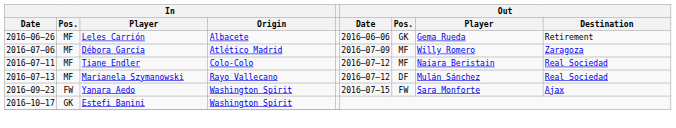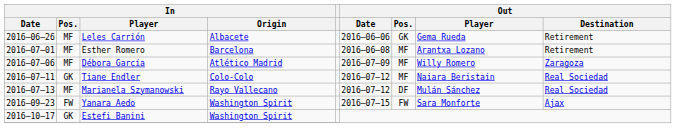 <table class="wikitable">
 <tr>
 <th colspan=4>In</th>
 <th></th>
 <th colspan=4>Out</th>
 </tr>
 <tr>
 <th>Date</th>
 <th>Pos.</th>
 <th width=200px>Player</th>
 <th width=200px>Origin</th>
 <th></th>
 <th>Date</th>
 <th>Pos.</th>
 <th width=200px>Player</th>
 <th width=200px>Destination</th>
 </tr>
 <tr align=center>
 <td>2016–06–26 </td>
 <td>MF</td>
 <td align=left> <a href='#'>Leles Carrión</a></td>
 <td align=left> <a href='#'>Albacete</a></td>
 <td></td>
 <td>2016–06–06</td>
 <td>GK</td>
 <td align=left> <a href='#'>Gema Rueda</a></td>
 <td align=left>Retirement</td>
 </tr>
 <tr align=center>
+<td>2016–07–01 </td>
+<td>MF</td>
+<td align=left> Esther Romero</td>
+<td align=left> <a href='#'>Barcelona</a></td>
+<td></td>
+<td>2016–06–08</td>
+<td>MF</td>
+<td align=left> <a href='#'>Arantxa Lozano</a></td>
+<td align=left>Retirement</td>
+</tr>
+<tr align=center>
 <td>2016–07–06 </td>
 <td>MF</td>
 <td align=left> <a href='#'>Débora García</a></td>
 <td align=left> <a href='#'>Atlético Madrid</a></td>
 <td></td>
 <td>2016–07–09</td>
 <td>MF</td>
 <td align=left> <a href='#'>Willy Romero</a></td>
 <td align=left> <a href='#'>Zaragoza</a></td>
 </tr>
 <tr align=center>
 <td>2016–07–11 </td>
-<td>MF</td>
+<td>GK</td>
 <td align=left> <a href='#'>Tiane Endler</a></td>
 <td align=left> <a href='#'>Colo-Colo</a></td>
 <td></td>
 <td>2016–07–12</td>
 <td>MF</td>
 <td align=left> <a href='#'>Naiara Beristain</a></td>
 <td align=left> <a href='#'>Real Sociedad</a></td>
 </tr>
 <tr align=center>
 <td>2016–07–13 </td>
 <td>MF</td>
 <td align=left> <a href='#'>Marianela Szymanowski</a></td>
 <td align=left> <a href='#'>Rayo Vallecano</a></td>
 <td></td>
 <td>2016–07–12</td>
 <td>DF</td>
 <td align=left> <a href='#'>Mulán Sánchez</a></td>
 <td align=left> <a href='#'>Real Sociedad</a></td>
 </tr>
 <tr align=center>
 <td>2016–09–23 </td>
 <td>FW</td>
 <td align=left> <a href='#'>Yanara Aedo</a></td>
 <td align=left> <a href='#'>Washington Spirit</a></td>
 <td></td>
 <td>2016–07–15</td>
 <td>FW</td>
 <td align=left> <a href='#'>Sara Monforte</a></td>
 <td align=left> <a href='#'>Ajax</a></td>
 </tr>
 <tr align=center>
 <td>2016–10–17 </td>
 <td>GK</td>
 <td align=left> <a href='#'>Estefi Banini</a></td>
 <td align=left> <a href='#'>Washington Spirit</a></td>
 <td></td>
 </tr>
 <tr>
 </tr>
 </table>
